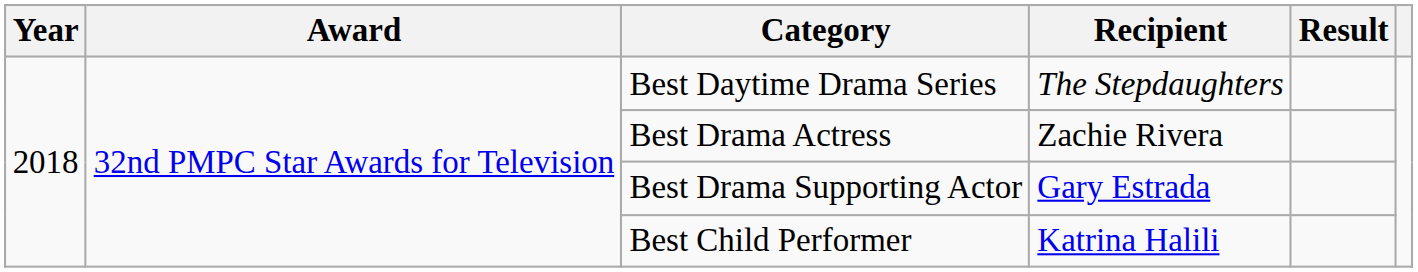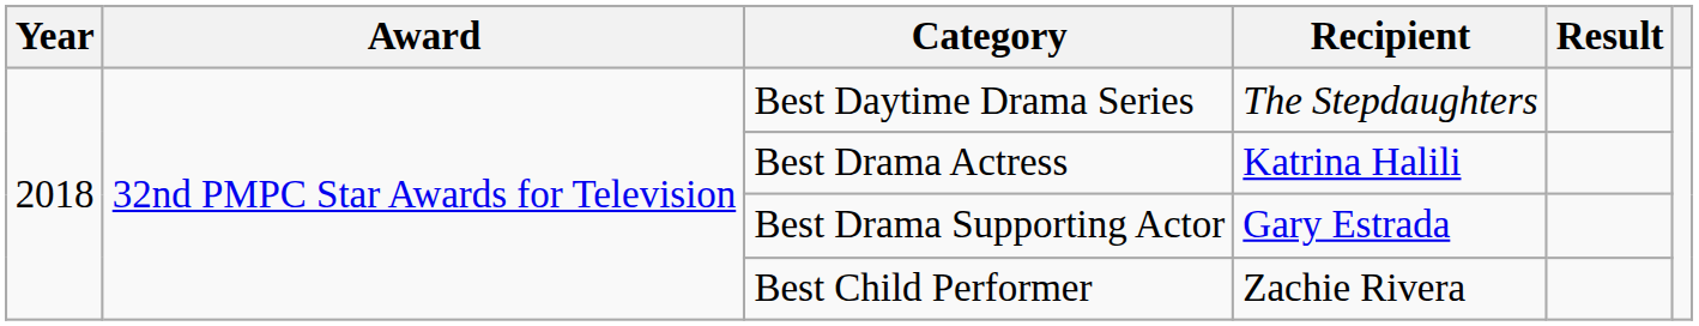 <table class="wikitable">
 <tr>
 <th>Year</th>
 <th>Award</th>
 <th>Category</th>
 <th>Recipient</th>
 <th>Result</th>
 <th></th>
 </tr>
 <tr>
 <td rowspan=4>2018</td>
 <td rowspan=4><a href='#'>32nd PMPC Star Awards for Television</a></td>
 <td>Best Daytime Drama Series</td>
 <td><em>The Stepdaughters</em></td>
 <td></td>
 <td rowspan=4></td>
 </tr>
 <tr>
 <td>Best Drama Actress</td>
-<td>Zachie Rivera</td>
+<td><a href='#'>Katrina Halili</a></td>
 <td></td>
 </tr>
 <tr>
 <td>Best Drama Supporting Actor</td>
 <td><a href='#'>Gary Estrada</a></td>
 <td></td>
 </tr>
 <tr>
 <td>Best Child Performer</td>
-<td><a href='#'>Katrina Halili</a></td>
+<td>Zachie Rivera</td>
 <td></td>
 </tr>
 </table>
